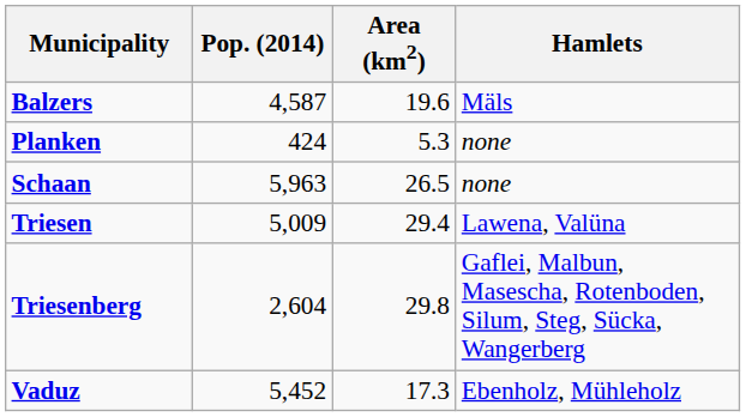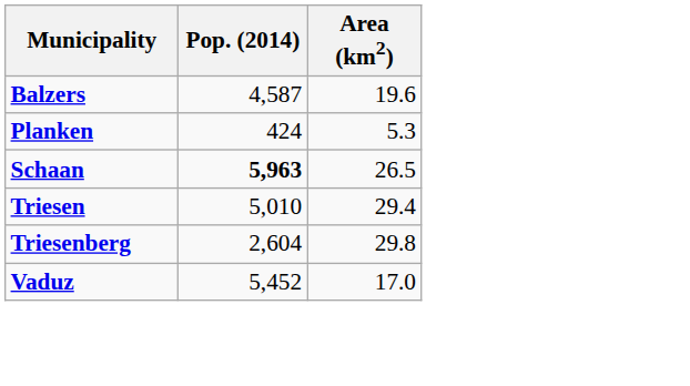 <table class="wikitable sortable">
 <tr>
 <th width="110px">Municipality</th>
 <th width="80px">Pop. (2014)</th>
 <th width="70px">Area (km<sup>2</sup>)</th>
-<th width="170px">Hamlets</th>
 </tr>
 <tr>
 <td> <strong><a href='#'>Balzers</a></strong></td>
 <td align="right">4,587</td>
 <td align="right">19.6</td>
-<td><a href='#'>Mäls</a></td>
 </tr>
 <tr>
 <td> <strong><a href='#'>Planken</a></strong></td>
 <td align="right">424</td>
 <td align="right">5.3</td>
-<td><em>none</em></td>
 </tr>
 <tr>
 <td> <strong><a href='#'>Schaan</a></strong></td>
-<td align="right">5,963</td>
+<td align="right"><strong>5,963</strong></td>
 <td align="right">26.5</td>
-<td><em>none</em></td>
 </tr>
 <tr>
 <td> <strong><a href='#'>Triesen</a></strong></td>
-<td align="right">5,009</td>
+<td align="right">5,010</td>
 <td align="right">29.4</td>
-<td><a href='#'>Lawena</a>, <a href='#'>Valüna</a></td>
 </tr>
 <tr>
 <td> <strong><a href='#'>Triesenberg</a></strong></td>
 <td align="right">2,604</td>
 <td align="right">29.8</td>
-<td><a href='#'>Gaflei</a>, <a href='#'>Malbun</a>, <a href='#'>Masescha</a>, <a href='#'>Rotenboden</a>, <a href='#'>Silum</a>, <a href='#'>Steg</a>, <a href='#'>Sücka</a>, <a href='#'>Wangerberg</a></td>
 </tr>
 <tr>
 <td> <strong><a href='#'>Vaduz</a></strong></td>
 <td align="right">5,452</td>
-<td align="right">17.3</td>
-<td><a href='#'>Ebenholz</a>, <a href='#'>Mühleholz</a></td>
+<td align="right">17.0</td>
 </tr>
 </table>
